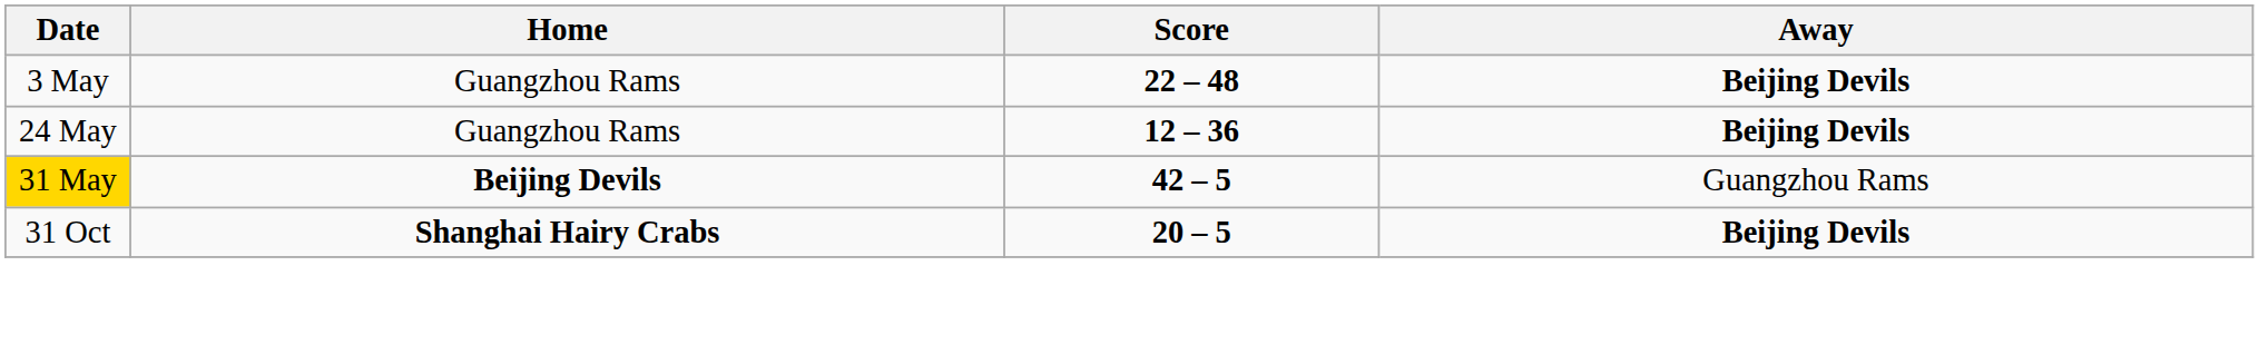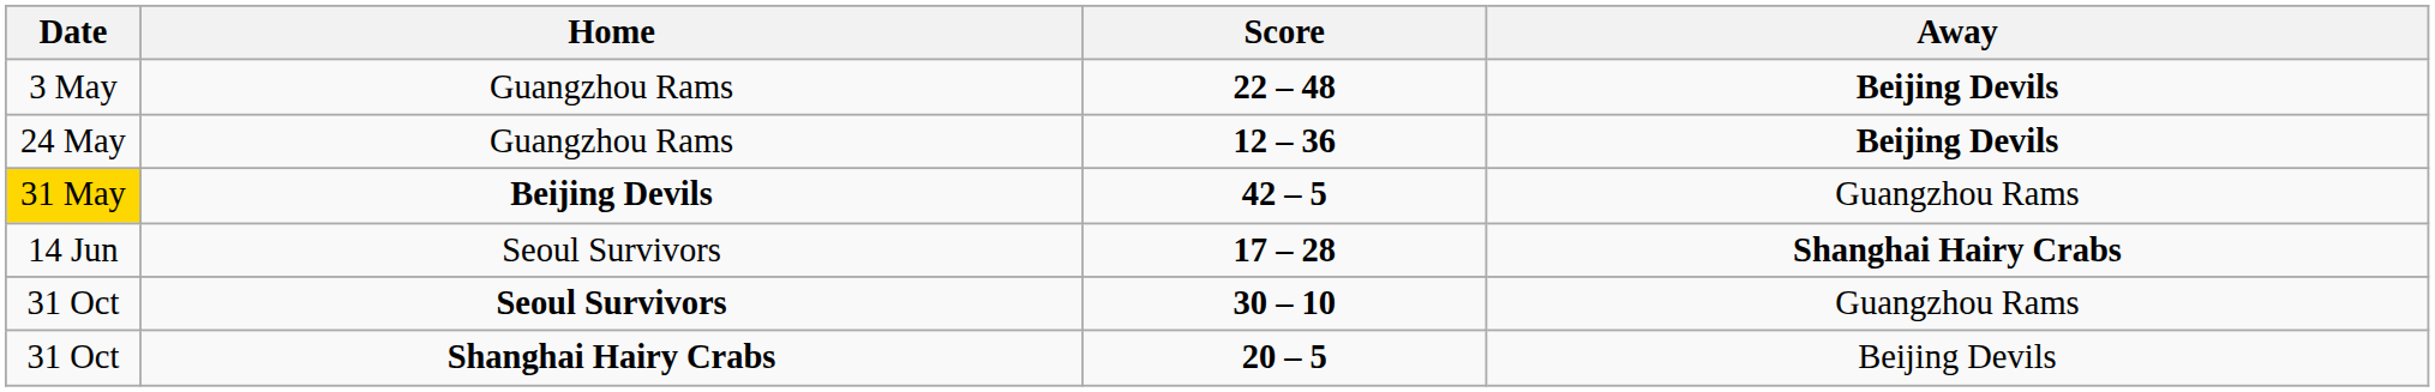 <table class="wikitable" style="text-align: center;">
 <tr>
 <th width=5%>Date</th>
 <th width=35%>Home</th>
 <th width=15%>Score</th>
 <th width=35%>Away</th>
 </tr>
 <tr>
 <td>3 May</td>
 <td> Guangzhou Rams</td>
 <td><strong>22 – 48</strong></td>
 <td> <strong>Beijing Devils</strong></td>
 </tr>
 <tr>
 <td>24 May</td>
 <td> Guangzhou Rams</td>
 <td><strong>12 – 36</strong></td>
 <td> <strong>Beijing Devils</strong></td>
 </tr>
 <tr>
 <td style="background: gold;">31 May</td>
 <td> <strong>Beijing Devils</strong></td>
 <td><strong>42 – 5</strong></td>
 <td> Guangzhou Rams</td>
 </tr>
 <tr>
+<td>14 Jun</td>
+<td> Seoul Survivors</td>
+<td><strong>17 – 28</strong></td>
+<td> <strong>Shanghai Hairy Crabs</strong></td>
+</tr>
+<tr>
+<td>31 Oct</td>
+<td> <strong>Seoul Survivors</strong></td>
+<td><strong>30 – 10</strong></td>
+<td> Guangzhou Rams</td>
+</tr>
+<tr>
 <td>31 Oct</td>
 <td> <strong>Shanghai Hairy Crabs</strong></td>
 <td><strong>20 – 5</strong></td>
-<td><strong> Beijing Devils</strong></td>
+<td> Beijing Devils</td>
 </tr>
 </table>
